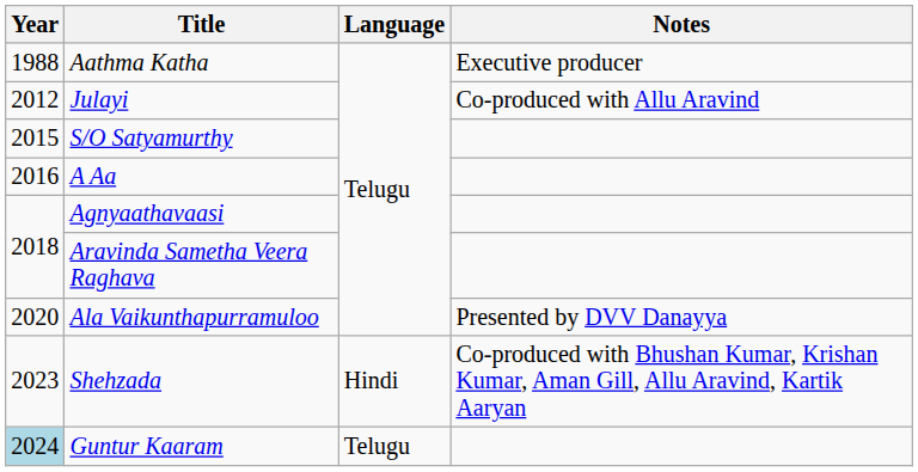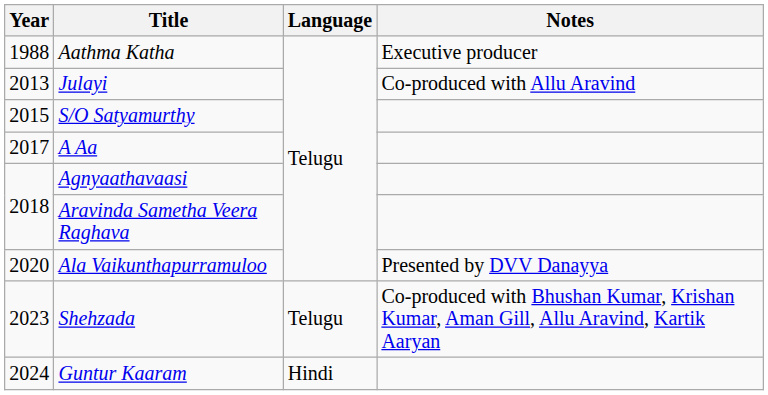 <table class="wikitable sortable">
 <tr>
 <th scope="col">Year</th>
 <th scope="col">Title</th>
 <th scope="col">Language</th>
 <th scope="col" class="unsortable">Notes</th>
 </tr>
 <tr>
 <td>1988</td>
 <td><em>Aathma Katha</em></td>
 <td rowspan="7">Telugu</td>
 <td>Executive producer</td>
 </tr>
 <tr>
-<td>2012</td>
+<td>2013</td>
 <td><em><a href='#'>Julayi</a></em></td>
 <td>Co-produced with <a href='#'>Allu Aravind</a></td>
 </tr>
 <tr>
 <td>2015</td>
 <td><em><a href='#'>S/O Satyamurthy</a></em></td>
 <td></td>
 </tr>
 <tr>
-<td>2016</td>
+<td>2017</td>
 <td><em><a href='#'>A Aa</a></em></td>
 <td></td>
 </tr>
 <tr>
 <td rowspan="2">2018</td>
 <td><em><a href='#'>Agnyaathavaasi</a></em></td>
 <td></td>
 </tr>
 <tr>
 <td><em><a href='#'>Aravinda Sametha Veera Raghava</a></em></td>
 <td></td>
 </tr>
 <tr>
 <td>2020</td>
 <td><em><a href='#'>Ala Vaikunthapurramuloo</a></em></td>
 <td>Presented by <a href='#'>DVV Danayya</a></td>
 </tr>
 <tr>
 <td>2023</td>
 <td><em><a href='#'>Shehzada</a></em></td>
-<td>Hindi</td>
+<td>Telugu</td>
 <td>Co-produced with <a href='#'>Bhushan Kumar</a>, <a href='#'>Krishan Kumar</a>, <a href='#'>Aman Gill</a>, <a href='#'>Allu Aravind</a>, <a href='#'>Kartik Aaryan</a></td>
 </tr>
 <tr>
-<td style="background: lightblue;">2024</td>
+<td>2024</td>
 <td><em><a href='#'>Guntur Kaaram</a></em></td>
-<td>Telugu</td>
+<td>Hindi</td>
 <td></td>
 </tr>
 </table>
